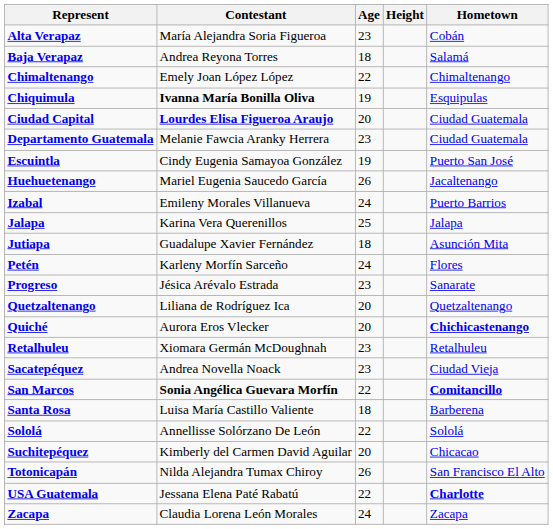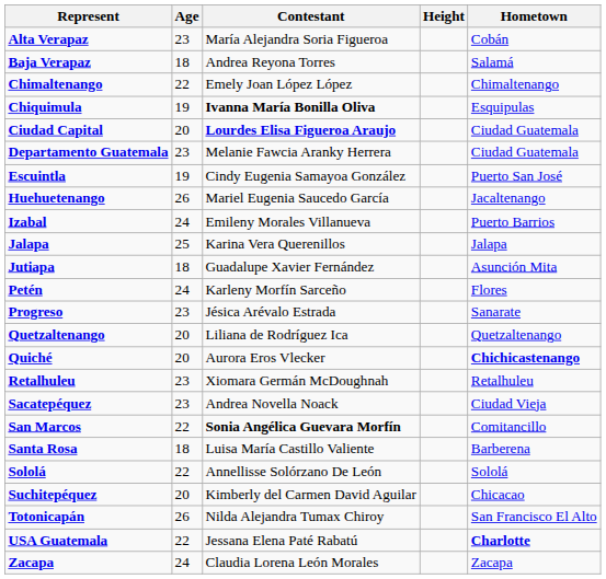 <table class="sortable wikitable">
 <tr>
 <th>Represent</th>
+<th>Age</th>
 <th>Contestant</th>
-<th>Age</th>
 <th>Height</th>
 <th>Hometown</th>
 </tr>
 <tr>
 <td> <strong><a href='#'>Alta Verapaz</a></strong></td>
+<td>23</td>
 <td>María Alejandra Soria Figueroa</td>
-<td>23</td>
 <td></td>
 <td><a href='#'>Cobán</a></td>
 </tr>
 <tr>
 <td> <strong><a href='#'>Baja Verapaz</a></strong></td>
+<td>18</td>
 <td>Andrea Reyona Torres</td>
-<td>18</td>
 <td></td>
 <td><a href='#'>Salamá</a></td>
 </tr>
 <tr>
 <td> <strong><a href='#'>Chimaltenango</a></strong></td>
+<td>22</td>
 <td>Emely Joan López López</td>
-<td>22</td>
 <td></td>
 <td><a href='#'>Chimaltenango</a></td>
 </tr>
 <tr>
 <td> <strong><a href='#'>Chiquimula</a></strong></td>
+<td>19</td>
 <td><strong>Ivanna María Bonilla Oliva</strong></td>
-<td>19</td>
 <td></td>
 <td><a href='#'>Esquipulas</a></td>
 </tr>
 <tr>
 <td> <strong><a href='#'>Ciudad Capital</a></strong></td>
+<td>20</td>
 <td><strong><a href='#'>Lourdes Elisa Figueroa Araujo</a></strong></td>
-<td>20</td>
 <td></td>
 <td><a href='#'>Ciudad Guatemala</a></td>
 </tr>
 <tr>
 <td> <strong><a href='#'>Departamento Guatemala</a></strong></td>
+<td>23</td>
 <td>Melanie Fawcia Aranky Herrera</td>
-<td>23</td>
 <td></td>
 <td><a href='#'>Ciudad Guatemala</a></td>
 </tr>
 <tr>
 <td> <strong><a href='#'>Escuintla</a></strong></td>
+<td>19</td>
 <td>Cindy Eugenia Samayoa González</td>
-<td>19</td>
 <td></td>
 <td><a href='#'>Puerto San José</a></td>
 </tr>
 <tr>
 <td> <strong><a href='#'>Huehuetenango</a></strong></td>
+<td>26</td>
 <td>Mariel Eugenia Saucedo García</td>
-<td>26</td>
 <td></td>
 <td><a href='#'>Jacaltenango</a></td>
 </tr>
 <tr>
 <td> <strong><a href='#'>Izabal</a></strong></td>
+<td>24</td>
 <td>Emileny Morales Villanueva</td>
-<td>24</td>
 <td></td>
 <td><a href='#'>Puerto Barrios</a></td>
 </tr>
 <tr>
 <td> <strong><a href='#'>Jalapa</a></strong></td>
+<td>25</td>
 <td>Karina Vera Querenillos</td>
-<td>25</td>
 <td></td>
 <td><a href='#'>Jalapa</a></td>
 </tr>
 <tr>
 <td> <strong><a href='#'>Jutiapa</a></strong></td>
+<td>18</td>
 <td>Guadalupe Xavier Fernández</td>
-<td>18</td>
 <td></td>
 <td><a href='#'>Asunción Mita</a></td>
 </tr>
 <tr>
 <td> <strong><a href='#'>Petén</a></strong></td>
+<td>24</td>
 <td>Karleny Morfín Sarceño</td>
-<td>24</td>
 <td></td>
 <td><a href='#'>Flores</a></td>
 </tr>
 <tr>
 <td> <strong><a href='#'>Progreso</a></strong></td>
+<td>23</td>
 <td>Jésica Arévalo Estrada</td>
-<td>23</td>
 <td></td>
 <td><a href='#'>Sanarate</a></td>
 </tr>
 <tr>
 <td> <strong><a href='#'>Quetzaltenango</a></strong></td>
+<td>20</td>
 <td>Liliana de Rodríguez Ica</td>
-<td>20</td>
 <td></td>
 <td><a href='#'>Quetzaltenango</a></td>
 </tr>
 <tr>
 <td> <strong><a href='#'>Quiché</a></strong></td>
+<td>20</td>
 <td>Aurora Eros Vlecker</td>
-<td>20</td>
 <td></td>
 <td><strong><a href='#'>Chichicastenango</a></strong></td>
 </tr>
 <tr>
 <td> <strong><a href='#'>Retalhuleu</a></strong></td>
+<td>23</td>
 <td>Xiomara Germán McDoughnah</td>
-<td>23</td>
 <td></td>
 <td><a href='#'>Retalhuleu</a></td>
 </tr>
 <tr>
 <td> <strong><a href='#'>Sacatepéquez</a></strong></td>
+<td>23</td>
 <td>Andrea Novella Noack</td>
-<td>23</td>
 <td></td>
 <td><a href='#'>Ciudad Vieja</a></td>
 </tr>
 <tr>
 <td> <strong><a href='#'>San Marcos</a></strong></td>
+<td>22</td>
 <td><strong>Sonia Angélica Guevara Morfín</strong></td>
-<td>22</td>
 <td></td>
-<td><strong><a href='#'>Comitancillo</a></strong></td>
+<td><a href='#'>Comitancillo</a></td>
 </tr>
 <tr>
 <td> <strong><a href='#'>Santa Rosa</a></strong></td>
+<td>18</td>
 <td>Luisa María Castillo Valiente</td>
-<td>18</td>
 <td></td>
 <td><a href='#'>Barberena</a></td>
 </tr>
 <tr>
 <td> <strong><a href='#'>Sololá</a></strong></td>
+<td>22</td>
 <td>Annellisse Solórzano De León</td>
-<td>22</td>
 <td></td>
 <td><a href='#'>Sololá</a></td>
 </tr>
 <tr>
 <td> <strong><a href='#'>Suchitepéquez</a></strong></td>
+<td>20</td>
 <td>Kimberly del Carmen David Aguilar</td>
-<td>20</td>
 <td></td>
 <td><a href='#'>Chicacao</a></td>
 </tr>
 <tr>
 <td> <strong><a href='#'>Totonicapán</a></strong></td>
+<td>26</td>
 <td>Nilda Alejandra Tumax Chiroy</td>
-<td>26</td>
 <td></td>
 <td><a href='#'>San Francisco El Alto</a></td>
 </tr>
 <tr>
 <td> <strong><a href='#'>USA Guatemala</a></strong></td>
+<td>22</td>
 <td>Jessana Elena Paté Rabatú</td>
-<td>22</td>
 <td></td>
 <td><strong><a href='#'>Charlotte</a></strong></td>
 </tr>
 <tr>
 <td><strong><a href='#'>Zacapa</a></strong></td>
+<td>24</td>
 <td>Claudia Lorena León Morales</td>
-<td>24</td>
 <td></td>
 <td><a href='#'>Zacapa</a></td>
 </tr>
 </table>
